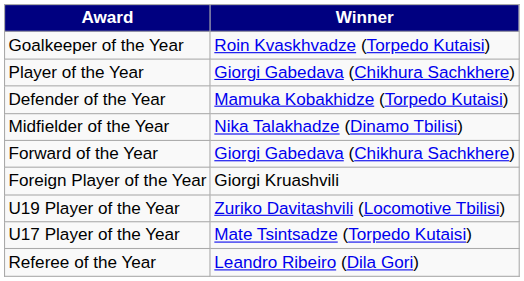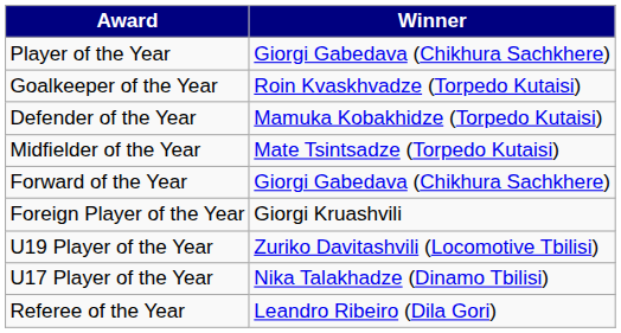 <table class="wikitable">
 <tr>
 <th style="background-color: navy; color: white;">Award</th>
 <th style="background-color: navy; color: white;">Winner</th>
 </tr>
 <tr>
+<td>Player of the Year</td>
+<td><a href='#'>Giorgi Gabedava</a> (<a href='#'>Chikhura Sachkhere</a>)</td>
+</tr>
+<tr>
 <td>Goalkeeper of the Year</td>
 <td><a href='#'>Roin Kvaskhvadze</a> (<a href='#'>Torpedo Kutaisi</a>)</td>
-</tr>
-<tr>
-<td>Player of the Year</td>
-<td><a href='#'>Giorgi Gabedava</a> (<a href='#'>Chikhura Sachkhere</a>)</td>
 </tr>
 <tr>
 <td>Defender of the Year</td>
 <td><a href='#'>Mamuka Kobakhidze</a> (<a href='#'>Torpedo Kutaisi</a>)</td>
 </tr>
 <tr>
 <td>Midfielder of the Year</td>
-<td><a href='#'>Nika Talakhadze</a> (<a href='#'>Dinamo Tbilisi</a>)</td>
+<td><a href='#'>Mate Tsintsadze</a> (<a href='#'>Torpedo Kutaisi</a>)</td>
 </tr>
 <tr>
 <td>Forward of the Year</td>
 <td><a href='#'>Giorgi Gabedava</a> (<a href='#'>Chikhura Sachkhere</a>)</td>
 </tr>
 <tr>
 <td>Foreign Player of the Year</td>
 <td>Giorgi Kruashvili</td>
 </tr>
 <tr>
 <td>U19 Player of the Year</td>
 <td><a href='#'>Zuriko Davitashvili</a> (<a href='#'>Locomotive Tbilisi</a>)</td>
 </tr>
 <tr>
 <td>U17 Player of the Year</td>
-<td><a href='#'>Mate Tsintsadze</a> (<a href='#'>Torpedo Kutaisi</a>)</td>
+<td><a href='#'>Nika Talakhadze</a> (<a href='#'>Dinamo Tbilisi</a>)</td>
 </tr>
 <tr>
 <td>Referee of the Year</td>
 <td><a href='#'>Leandro Ribeiro</a> (<a href='#'>Dila Gori</a>)</td>
 </tr>
 </table>
